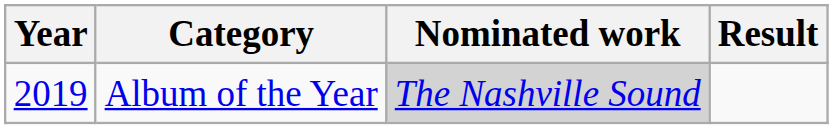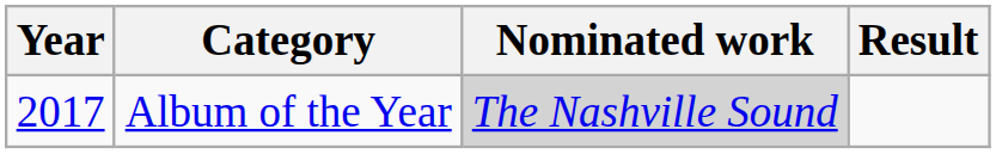 <table class="wikitable">
 <tr>
 <th>Year</th>
 <th>Category</th>
 <th>Nominated work</th>
 <th>Result</th>
 </tr>
 <tr>
-<td><a href='#'>2019</a></td>
+<td><a href='#'>2017</a></td>
 <td><a href='#'>Album of the Year</a></td>
 <td style="background: lightgrey;"><em><a href='#'>The Nashville Sound</a></em></td>
 <td></td>
 </tr>
 </table>
